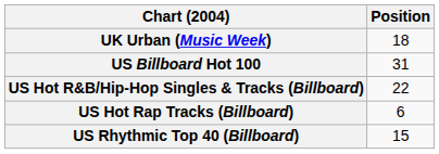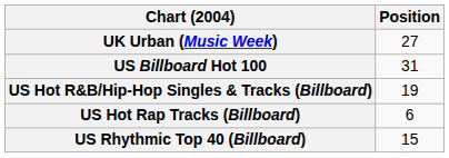 <table class="wikitable sortable plainrowheaders" style="text-align:center;">
 <tr>
 <th scope="col">Chart (2004)</th>
 <th scope="col">Position</th>
 </tr>
 <tr>
 <th scope="row">UK Urban (<em><a href='#'>Music Week</a></em>)<br></th>
-<td>18</td>
+<td>27</td>
 </tr>
 <tr>
 <th scope="row">US <em>Billboard</em> Hot 100</th>
 <td>31</td>
 </tr>
 <tr>
 <th scope="row">US Hot R&B/Hip-Hop Singles & Tracks (<em>Billboard</em>)</th>
-<td>22</td>
+<td>19</td>
 </tr>
 <tr>
 <th scope="row">US Hot Rap Tracks (<em>Billboard</em>)</th>
 <td>6</td>
 </tr>
 <tr>
 <th scope="row">US Rhythmic Top 40 (<em>Billboard</em>)</th>
 <td>15</td>
 </tr>
 </table>
